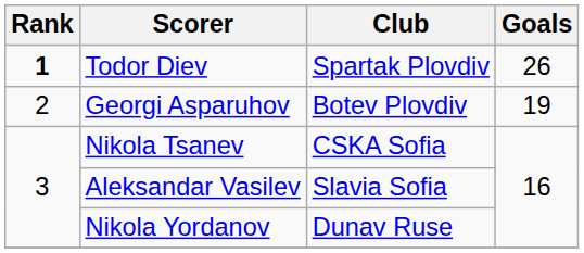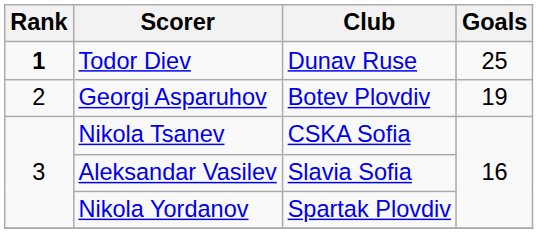 <table class="wikitable" style="text-align:center">
 <tr>
 <th>Rank</th>
 <th>Scorer</th>
 <th>Club</th>
 <th>Goals</th>
 </tr>
 <tr>
 <td rowspan="1"><strong>1</strong></td>
 <td align="left"> <a href='#'>Todor Diev</a></td>
-<td align="left"><a href='#'>Spartak Plovdiv</a></td>
-<td rowspan="1">26</td>
+<td align="left"><a href='#'>Dunav Ruse</a></td>
+<td rowspan="1">25</td>
 </tr>
 <tr>
 <td rowspan="1">2</td>
 <td align="left"> <a href='#'>Georgi Asparuhov</a></td>
 <td align="left"><a href='#'>Botev Plovdiv</a></td>
 <td rowspan="1">19</td>
 </tr>
 <tr>
 <td rowspan="3">3</td>
 <td align="left"> <a href='#'>Nikola Tsanev</a></td>
 <td align="left"><a href='#'>CSKA Sofia</a></td>
 <td rowspan="3">16</td>
 </tr>
 <tr>
 <td align="left"> <a href='#'>Aleksandar Vasilev</a></td>
 <td align="left"><a href='#'>Slavia Sofia</a></td>
 </tr>
 <tr>
 <td align="left"> <a href='#'>Nikola Yordanov</a></td>
-<td align="left"><a href='#'>Dunav Ruse</a></td>
+<td align="left"><a href='#'>Spartak Plovdiv</a></td>
 </tr>
 <tr>
 </tr>
 </table>
